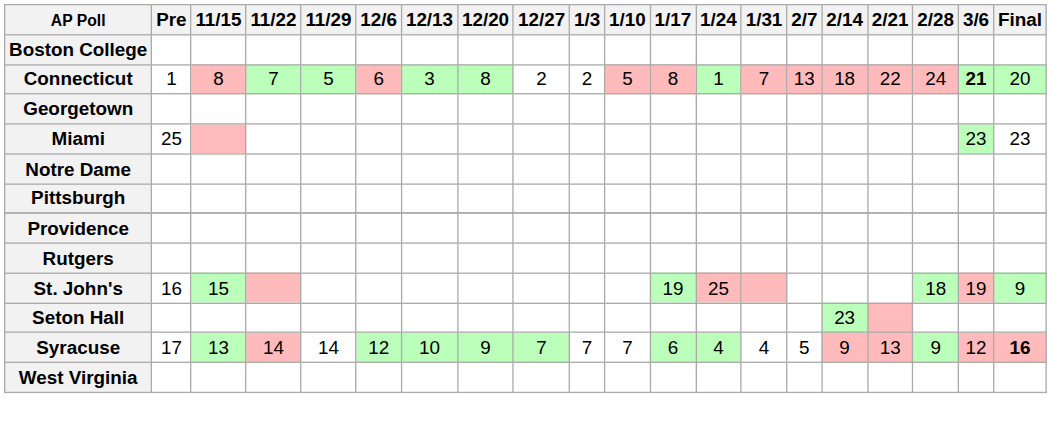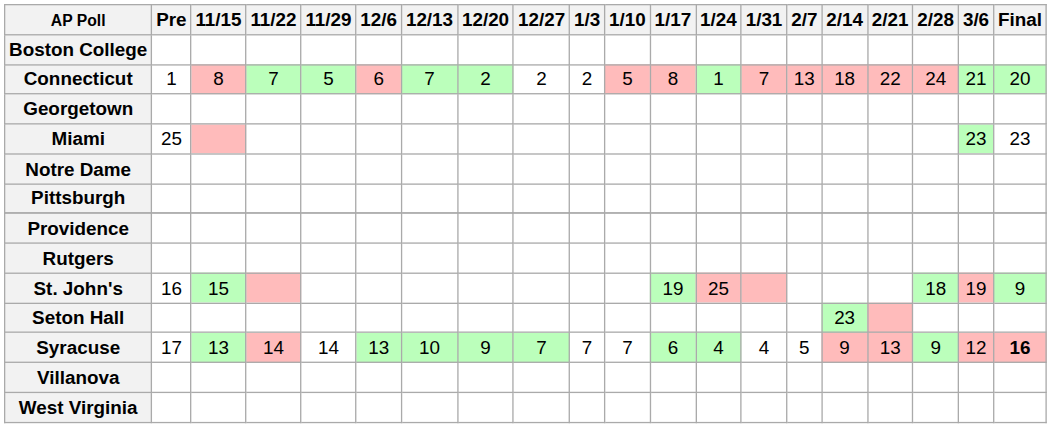 <table class="wikitable" style="white-space:nowrap;font-size:90%;">
 <tr>
 <th><small>AP Poll</small></th>
 <th>Pre</th>
 <th>11/15</th>
 <th>11/22</th>
 <th>11/29</th>
 <th>12/6</th>
 <th>12/13</th>
 <th>12/20</th>
 <th>12/27</th>
 <th>1/3</th>
 <th>1/10</th>
 <th>1/17</th>
 <th>1/24</th>
 <th>1/31</th>
 <th>2/7</th>
 <th>2/14</th>
 <th>2/21</th>
 <th>2/28</th>
 <th>3/6</th>
 <th>Final</th>
 </tr>
 <tr style="text-align:center;">
 <th style="text-align:left;">Boston College</th>
 <td style="background:#fff;"></td>
 <td style="background:#fff;"></td>
 <td style="background:#fff;"></td>
 <td style="background:#fff;"></td>
 <td style="background:#fff;"></td>
 <td style="background:#fff;"></td>
 <td style="background:#fff;"></td>
 <td style="background:#fff;"></td>
 <td style="background:#fff;"></td>
 <td style="background:#fff;"></td>
 <td style="background:#fff;"></td>
 <td style="background:#fff;"></td>
 <td style="background:#fff;"></td>
 <td style="background:#fff;"></td>
 <td style="background:#fff;"></td>
 <td style="background:#fff;"></td>
 <td style="background:#fff;"></td>
 <td style="background:#fff;"></td>
 <td style="background:#fff;"></td>
 </tr>
 <tr style="text-align:center;">
 <th>Connecticut</th>
 <td style="background:#fff;">1</td>
 <td style="background:#fbb;">8</td>
 <td style="background:#bfb;">7</td>
 <td style="background:#bfb;">5</td>
 <td style="background:#fbb;">6</td>
-<td style="background:#bfb;">3</td>
-<td style="background:#bfb;">8</td>
+<td style="background:#bfb;">7</td>
+<td style="background:#bfb;">2</td>
 <td style="background:#fff;">2</td>
 <td style="background:#fff;">2</td>
 <td style="background:#fbb;">5</td>
 <td style="background:#fbb;">8</td>
 <td style="background:#bfb;">1</td>
 <td style="background:#fbb;">7</td>
 <td style="background:#fbb;">13</td>
 <td style="background:#fbb;">18</td>
 <td style="background:#fbb;">22</td>
 <td style="background:#fbb;">24</td>
-<td style="background:#bfb;"><strong>21</strong></td>
+<td style="background:#bfb;">21</td>
 <td style="background:#bfb;">20</td>
 </tr>
 <tr style="text-align:center;">
 <th>Georgetown</th>
 <td style="background:#fff;"></td>
 <td style="background:#fff;"></td>
 <td style="background:#fff;"></td>
 <td style="background:#fff;"></td>
 <td style="background:#fff;"></td>
 <td style="background:#fff;"></td>
 <td style="background:#fff;"></td>
 <td style="background:#fff;"></td>
 <td style="background:#fff;"></td>
 <td style="background:#fff;"></td>
 <td style="background:#fff;"></td>
 <td style="background:#fff;"></td>
 <td style="background:#fff;"></td>
 <td style="background:#fff;"></td>
 <td style="background:#fff;"></td>
 <td style="background:#fff;"></td>
 <td style="background:#fff;"></td>
 <td style="background:#fff;"></td>
 <td style="background:#fff;"></td>
 </tr>
 <tr style="text-align:center;">
 <th>Miami</th>
 <td style="background:#fff;">25</td>
 <td style="background:#fbbf;"></td>
 <td style="background:#fff;"></td>
 <td style="background:#fff;"></td>
 <td style="background:#fff;"></td>
 <td style="background:#fff;"></td>
 <td style="background:#fff;"></td>
 <td style="background:#fff;"></td>
 <td style="background:#fff;"></td>
 <td style="background:#fff;"></td>
 <td style="background:#fff;"></td>
 <td style="background:#fff;"></td>
 <td style="background:#fff;"></td>
 <td style="background:#fff;"></td>
 <td style="background:#fff;"></td>
 <td style="background:#fff;"></td>
 <td style="background:#fff;"></td>
 <td style="background:#bfb;">23</td>
 <td style="background:#fff;">23</td>
 </tr>
 <tr style="text-align:center;">
 <th>Notre Dame</th>
 <td style="background:#fff;"></td>
 <td style="background:#fff;"></td>
 <td style="background:#fff;"></td>
 <td style="background:#fff;"></td>
 <td style="background:#fff;"></td>
 <td style="background:#fff;"></td>
 <td style="background:#fff;"></td>
 <td style="background:#fff;"></td>
 <td style="background:#fff;"></td>
 <td style="background:#fff;"></td>
 <td style="background:#fff;"></td>
 <td style="background:#fff;"></td>
 <td style="background:#fff;"></td>
 <td style="background:#fff;"></td>
 <td style="background:#fff;"></td>
 <td style="background:#fff;"></td>
 <td style="background:#fff;"></td>
 <td style="background:#fff;"></td>
 <td style="background:#fff;"></td>
 </tr>
 <tr style="text-align:center;">
 <th>Pittsburgh</th>
 <td style="background:#fff;"></td>
 <td style="background:#fff;"></td>
 <td style="background:#fff;"></td>
 <td style="background:#fff;"></td>
 <td style="background:#fff;"></td>
 <td style="background:#fff;"></td>
 <td style="background:#fff;"></td>
 <td style="background:#fff;"></td>
 <td style="background:#fff;"></td>
 <td style="background:#fff;"></td>
 <td style="background:#fff;"></td>
 <td style="background:#fff;"></td>
 <td style="background:#fff;"></td>
 <td style="background:#fff;"></td>
 <td style="background:#fff;"></td>
 <td style="background:#fff;"></td>
 <td style="background:#fff;"></td>
 <td style="background:#fff;"></td>
 <td style="background:#fff;"></td>
 </tr>
 <tr style="text-align:center;">
 </tr>
 <tr style="text-align:center;">
 <th>Providence</th>
 <td style="background:#fff;"></td>
 <td style="background:#fff;"></td>
 <td style="background:#fff;"></td>
 <td style="background:#fff;"></td>
 <td style="background:#fff;"></td>
 <td style="background:#fff;"></td>
 <td style="background:#fff;"></td>
 <td style="background:#fff;"></td>
 <td style="background:#fff;"></td>
 <td style="background:#fff;"></td>
 <td style="background:#fff;"></td>
 <td style="background:#fff;"></td>
 <td style="background:#fff;"></td>
 <td style="background:#fff;"></td>
 <td style="background:#fff;"></td>
 <td style="background:#fff;"></td>
 <td style="background:#fff;"></td>
 <td style="background:#fff;"></td>
 <td style="background:#fff;"></td>
 </tr>
 <tr style="text-align:center;">
 <th>Rutgers</th>
 <td style="background:#fff;"></td>
 <td style="background:#fff;"></td>
 <td style="background:#fff;"></td>
 <td style="background:#fff;"></td>
 <td style="background:#fff;"></td>
 <td style="background:#fff;"></td>
 <td style="background:#fff;"></td>
 <td style="background:#fff;"></td>
 <td style="background:#fff;"></td>
 <td style="background:#fff;"></td>
 <td style="background:#fff;"></td>
 <td style="background:#fff;"></td>
 <td style="background:#fff;"></td>
 <td style="background:#fff;"></td>
 <td style="background:#fff;"></td>
 <td style="background:#fff;"></td>
 <td style="background:#fff;"></td>
 <td style="background:#fff;"></td>
 <td style="background:#fff;"></td>
 </tr>
 <tr style="text-align:center;">
 <th>St. John's</th>
 <td style="background:#fff;">16</td>
 <td style="background:#bfb;">15</td>
 <td style="background:#fbb;"></td>
 <td style="background:#fff;"></td>
 <td style="background:#fff;"></td>
 <td style="background:#fff;"></td>
 <td style="background:#fff;"></td>
 <td style="background:#fff;"></td>
 <td style="background:#fff;"></td>
 <td style="background:#fff;"></td>
 <td style="background:#bfb;">19</td>
 <td style="background:#fbb;">25</td>
 <td style="background:#fbb;"></td>
 <td style="background:#fff;"></td>
 <td style="background:#fff;"></td>
 <td style="background:#fff;"></td>
 <td style="background:#bfb;">18</td>
 <td style="background:#fbb;">19</td>
 <td style="background:#bfb;">9</td>
 </tr>
 <tr style="text-align:center;">
 <th>Seton Hall</th>
 <td style="background:#fff;"></td>
 <td style="background:#fff;"></td>
 <td style="background:#fff;"></td>
 <td style="background:#fff;"></td>
 <td style="background:#fff;"></td>
 <td style="background:#fff;"></td>
 <td style="background:#fff;"></td>
 <td style="background:#fff;"></td>
 <td style="background:#fff;"></td>
 <td style="background:#fff;"></td>
 <td style="background:#fff;"></td>
 <td style="background:#fff;"></td>
 <td style="background:#fff;"></td>
 <td style="background:#fff;"></td>
 <td style="background:#bfb;">23</td>
 <td style="background:#fbb;"></td>
 <td style="background:#fff;"></td>
 <td style="background:#fff;"></td>
 <td style="background:#fff;"></td>
 </tr>
 <tr style="text-align:center;">
 <th>Syracuse</th>
 <td style="background:#fff;">17</td>
 <td style="background:#bfb;">13</td>
 <td style="background:#fbb;">14</td>
 <td style="background:#fff;">14</td>
-<td style="background:#bfb;">12</td>
+<td style="background:#bfb;">13</td>
 <td style="background:#bfb;">10</td>
 <td style="background:#bfb;">9</td>
 <td style="background:#bfb;">7</td>
 <td style="background:#fff;">7</td>
 <td style="background:#fff;">7</td>
 <td style="background:#bfb;">6</td>
 <td style="background:#bfb;">4</td>
 <td style="background:#fff;">4</td>
 <td style="background:#fff;">5</td>
 <td style="background:#fbb;">9</td>
 <td style="background:#fbb;">13</td>
 <td style="background:#bfb;">9</td>
 <td style="background:#fbb;">12</td>
 <td style="background:#fbb;"><strong>16</strong></td>
+</tr>
+<tr style="text-align:center;">
+<th>Villanova</th>
+<td style="background:#fff;"></td>
+<td style="background:#fff;"></td>
+<td style="background:#fff;"></td>
+<td style="background:#fff;"></td>
+<td style="background:#fff;"></td>
+<td style="background:#fff;"></td>
+<td style="background:#fff;"></td>
+<td style="background:#fff;"></td>
+<td style="background:#fff;"></td>
+<td style="background:#fff;"></td>
+<td style="background:#fff;"></td>
+<td style="background:#fff;"></td>
+<td style="background:#fff;"></td>
+<td style="background:#fff;"></td>
+<td style="background:#fff;"></td>
+<td style="background:#fff;"></td>
+<td style="background:#fff;"></td>
+<td style="background:#fff;"></td>
+<td style="background:#fff;"></td>
 </tr>
 <tr style="text-align:center;">
 <th>West Virginia</th>
 <td style="background:#fff;"></td>
 <td style="background:#fff;"></td>
 <td style="background:#fff;"></td>
 <td style="background:#fff;"></td>
 <td style="background:#fff;"></td>
 <td style="background:#fff;"></td>
 <td style="background:#fff;"></td>
 <td style="background:#fff;"></td>
 <td style="background:#fff;"></td>
 <td style="background:#fff;"></td>
 <td style="background:#fff;"></td>
 <td style="background:#fff;"></td>
 <td style="background:#fff;"></td>
 <td style="background:#fff;"></td>
 <td style="background:#fff;"></td>
 <td style="background:#fff;"></td>
 <td style="background:#fff;"></td>
 <td style="background:#fff;"></td>
 <td style="background:#fff;"></td>
 </tr>
 </table>
